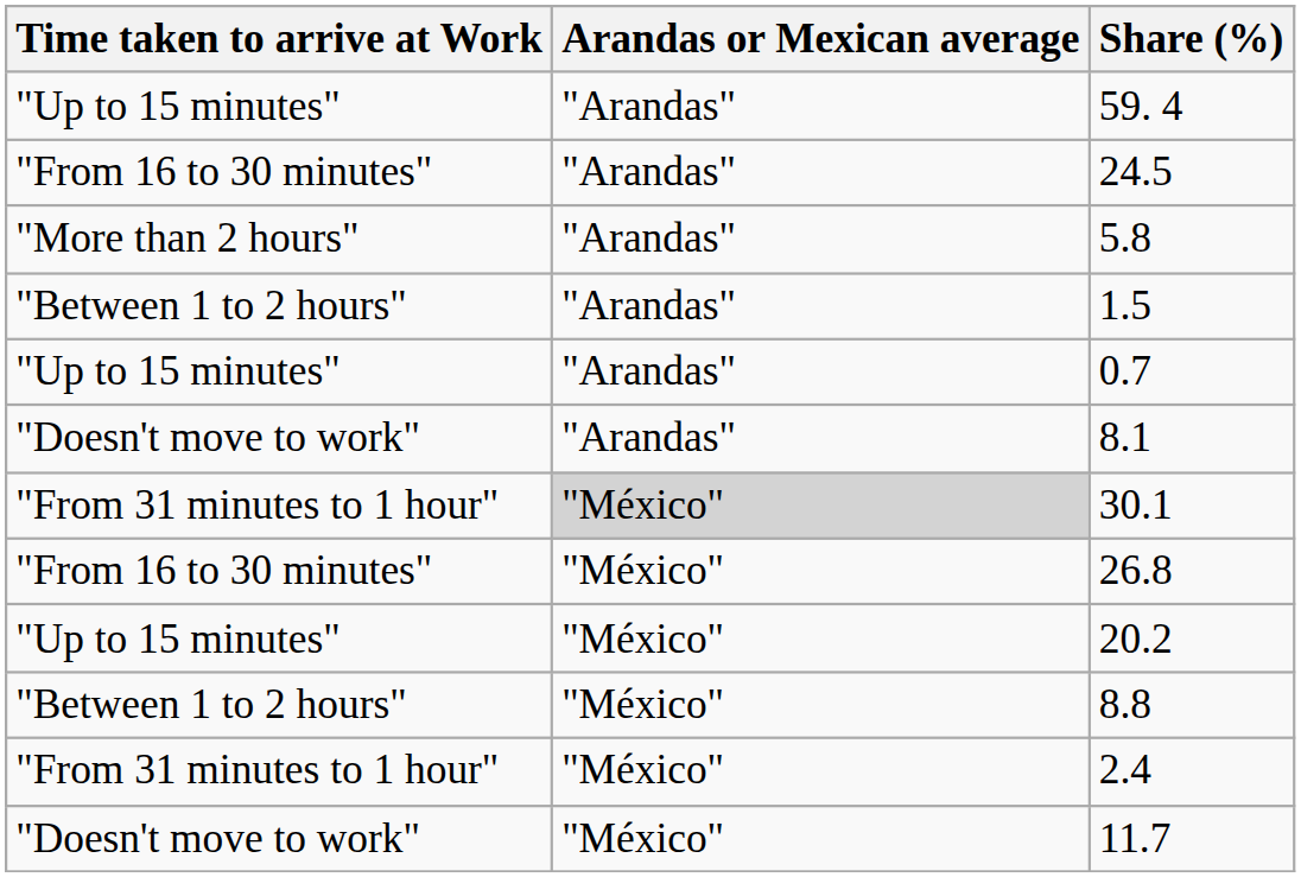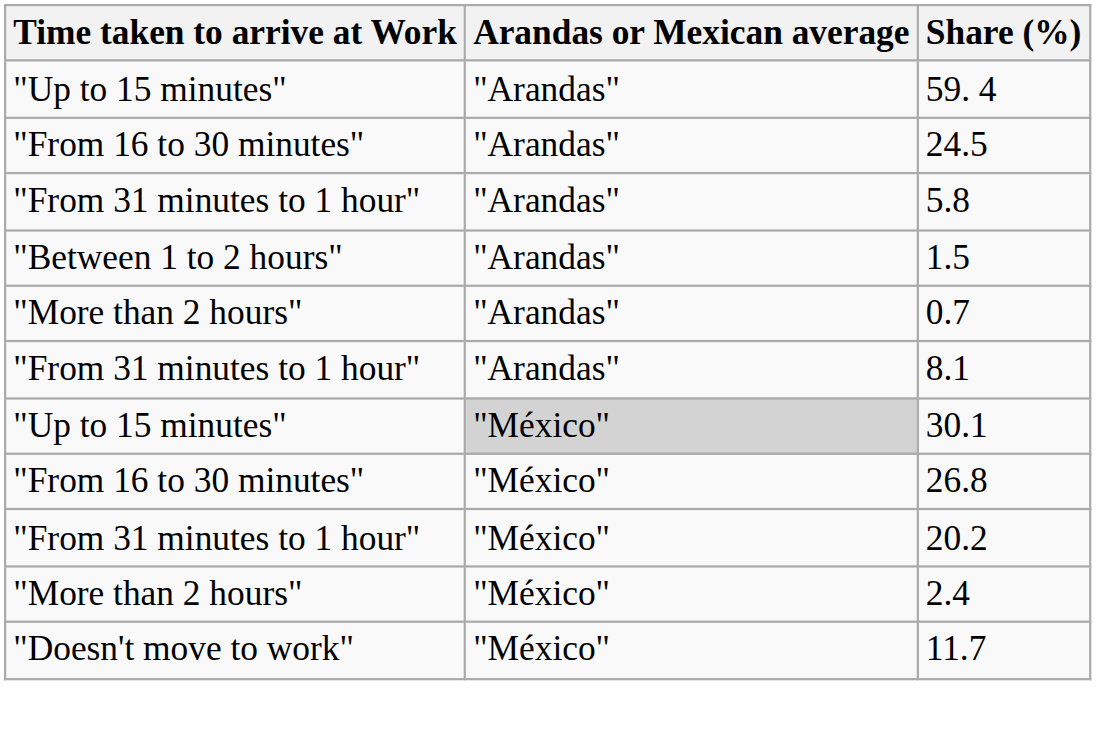 <table class="wikitable sortable">
 <tr>
 <th>Time taken to arrive at Work</th>
 <th>Arandas or Mexican average</th>
 <th>Share (%)</th>
 </tr>
 <tr>
 <td>"Up to 15 minutes"</td>
 <td>"Arandas"</td>
 <td>59. 4</td>
 </tr>
 <tr>
 <td>"From 16 to 30 minutes"</td>
 <td>"Arandas"</td>
 <td>24.5</td>
 </tr>
 <tr>
-<td>"More than 2 hours"</td>
+<td>"From 31 minutes to 1 hour"</td>
 <td>"Arandas"</td>
 <td>5.8</td>
 </tr>
 <tr>
 <td>"Between 1 to 2 hours"</td>
 <td>"Arandas"</td>
 <td>1.5</td>
 </tr>
 <tr>
-<td>"Up to 15 minutes"</td>
+<td>"More than 2 hours"</td>
 <td>"Arandas"</td>
 <td>0.7</td>
 </tr>
 <tr>
-<td>"Doesn't move to work"</td>
+<td>"From 31 minutes to 1 hour"</td>
 <td>"Arandas"</td>
 <td>8.1</td>
 </tr>
 <tr>
-<td>"From 31 minutes to 1 hour"</td>
+<td>"Up to 15 minutes"</td>
 <td style="background: lightgrey;">"México"</td>
 <td>30.1</td>
 </tr>
 <tr>
 <td>"From 16 to 30 minutes"</td>
 <td>"México"</td>
 <td>26.8</td>
 </tr>
 <tr>
-<td>"Up to 15 minutes"</td>
+<td>"From 31 minutes to 1 hour"</td>
 <td>"México"</td>
 <td>20.2</td>
 </tr>
 <tr>
-<td>"Between 1 to 2 hours"</td>
-<td>"México"</td>
-<td>8.8</td>
-</tr>
-<tr>
-<td>"From 31 minutes to 1 hour"</td>
+<td>"More than 2 hours"</td>
 <td>"México"</td>
 <td>2.4</td>
 </tr>
 <tr>
 <td>"Doesn't move to work"</td>
 <td>"México"</td>
 <td>11.7</td>
 </tr>
 </table>
